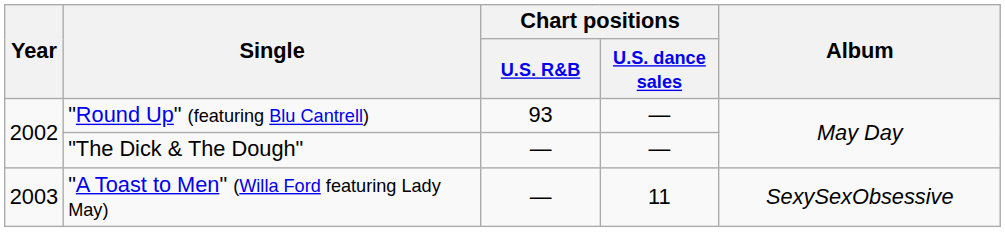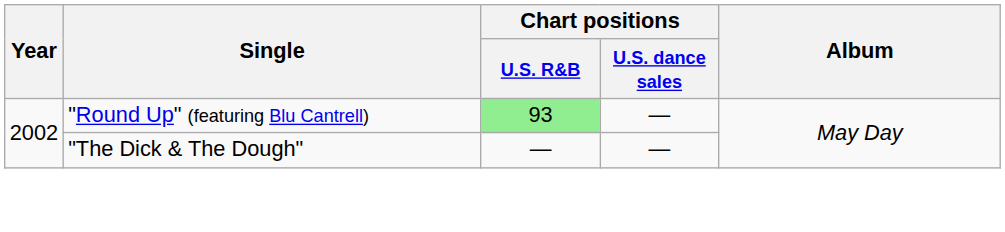 <table class="wikitable">
 <tr>
 <th style="width:28px;" rowspan="2">Year</th>
 <th style="width:300px;" rowspan="2">Single</th>
 <th colspan="2">Chart positions</th>
 <th style="width:200px;" rowspan="2">Album</th>
 </tr>
 <tr>
 <th style="width:80px;"><small><a href='#'>U.S. R&B</a></small></th>
 <th style="width:80px;"><small><a href='#'>U.S. dance sales</a></small></th>
 </tr>
 <tr>
 <td style="text-align:center;" rowspan="2">2002</td>
 <td>"<a href='#'>Round Up</a>" <small>(featuring <a href='#'>Blu Cantrell</a>)</small></td>
-<td style="text-align:center;">93</td>
+<td style="background: lightgreen; text-align:center;">93</td>
 <td style="text-align:center;">—</td>
 <td style="text-align:center;" rowspan="2"><em>May Day</em></td>
 </tr>
 <tr>
 <td>"The Dick & The Dough"</td>
 <td style="text-align:center;">—</td>
 <td style="text-align:center;">—</td>
 </tr>
-<tr>
-<td>2003</td>
-<td>"<a href='#'>A Toast to Men</a>" <small>(<a href='#'>Willa Ford</a> featuring Lady May)</small></td>
-<td style="text-align:center;">—</td>
-<td style="text-align:center;">11</td>
-<td style="text-align:center;"><em>SexySexObsessive</em></td>
-</tr>
 </table>
